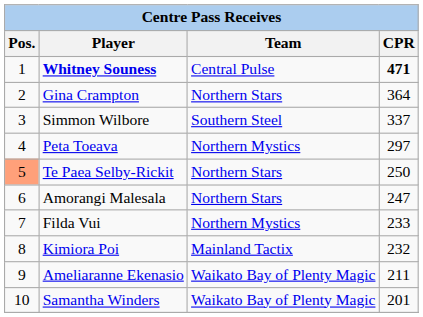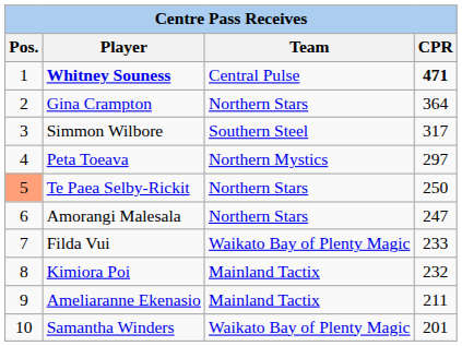 <table class="wikitable"  style="float:left; font-size:90%;">
 <tr>
 <th colspan=4 style=background:#ABCDEF>Centre Pass Receives</th>
 </tr>
 <tr>
 <th>Pos.</th>
 <th>Player</th>
 <th>Team</th>
 <th>CPR</th>
 </tr>
 <tr>
 <td align=center>1</td>
 <td><strong><a href='#'>Whitney Souness</a></strong></td>
 <td><a href='#'>Central Pulse</a></td>
 <td align=center><strong>471</strong></td>
 </tr>
 <tr>
 <td align=center>2</td>
 <td><a href='#'>Gina Crampton</a></td>
 <td><a href='#'>Northern Stars</a></td>
 <td align=center>364</td>
 </tr>
 <tr>
 <td align=center>3</td>
 <td>Simmon Wilbore</td>
 <td><a href='#'>Southern Steel</a></td>
-<td align=center>337</td>
+<td align=center>317</td>
 </tr>
 <tr>
 <td align=center>4</td>
 <td><a href='#'>Peta Toeava</a></td>
 <td><a href='#'>Northern Mystics</a></td>
 <td align=center>297</td>
 </tr>
 <tr>
 <td align=center style="background: lightsalmon;">5</td>
 <td><a href='#'>Te Paea Selby-Rickit</a></td>
 <td><a href='#'>Northern Stars</a></td>
 <td align=center>250</td>
 </tr>
 <tr>
 <td align=center>6</td>
 <td>Amorangi Malesala</td>
 <td><a href='#'>Northern Stars</a></td>
 <td align=center>247</td>
 </tr>
 <tr>
 <td align=center>7</td>
 <td>Filda Vui</td>
-<td><a href='#'>Northern Mystics</a></td>
+<td><a href='#'>Waikato Bay of Plenty Magic</a></td>
 <td align=center>233</td>
 </tr>
 <tr>
 <td align=center>8</td>
 <td><a href='#'>Kimiora Poi</a></td>
 <td><a href='#'>Mainland Tactix</a></td>
 <td align=center>232</td>
 </tr>
 <tr>
 <td align=center>9</td>
 <td><a href='#'>Ameliaranne Ekenasio</a></td>
-<td><a href='#'>Waikato Bay of Plenty Magic</a></td>
+<td><a href='#'>Mainland Tactix</a></td>
 <td align=center>211</td>
 </tr>
 <tr>
 <td align=center>10</td>
 <td><a href='#'>Samantha Winders</a></td>
 <td><a href='#'>Waikato Bay of Plenty Magic</a></td>
 <td align=center>201</td>
 </tr>
 <tr>
 </tr>
 </table>
